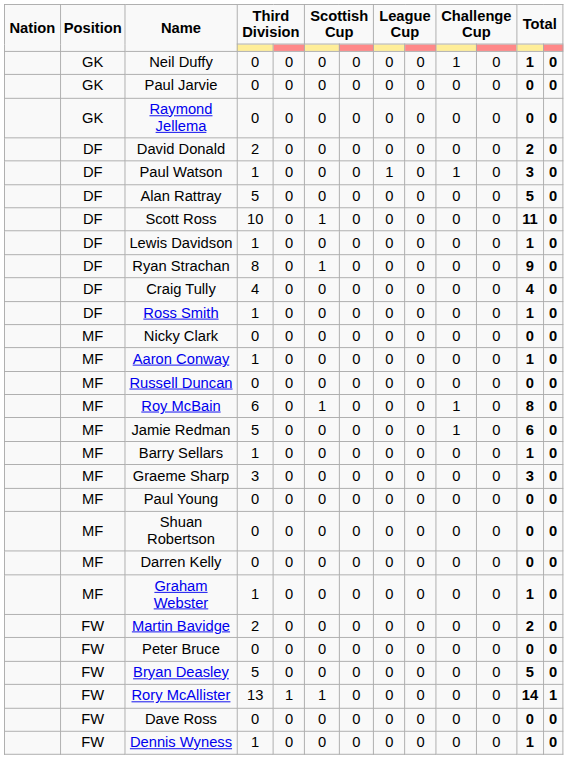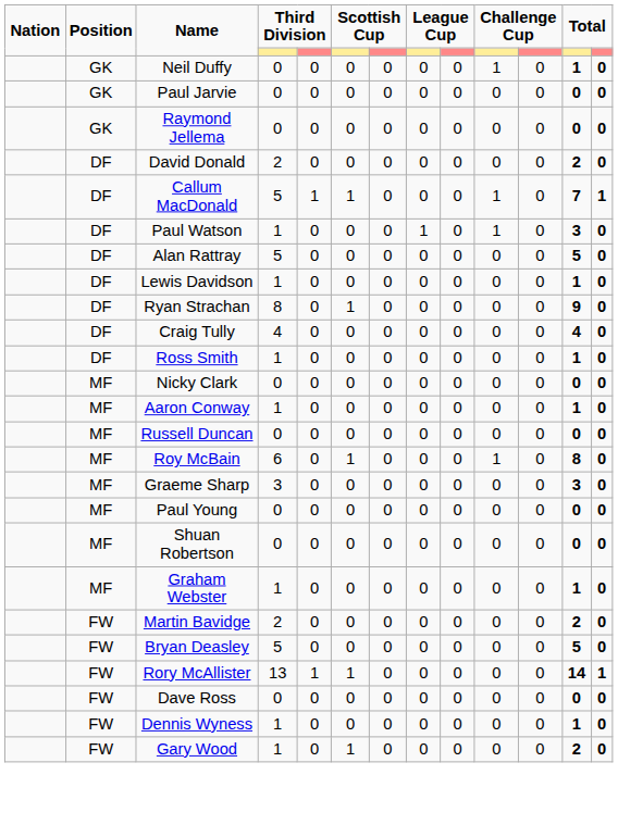 <table class="wikitable" style="text-align:center;">
 <tr style="text-align:center;">
 <td rowspan="2"  style="width:10%; "><strong>Nation</strong></td>
 <td rowspan="2"  style="width:10%; "><strong>Position</strong></td>
 <td rowspan="2"  style="width:20%; "><strong>Name</strong></td>
 <td colspan="2"><strong>Third Division</strong></td>
 <td colspan="2"><strong>Scottish Cup</strong></td>
 <td colspan="2"><strong>League Cup</strong></td>
 <td colspan="2"><strong>Challenge Cup</strong></td>
 <td colspan="2"><strong>Total </strong></td>
 </tr>
 <tr>
 <th style="width:60px; background:#fe9;"></th>
 <th style="width:60px; background:#ff8888;"></th>
 <th style="width:60px; background:#fe9;"></th>
 <th style="width:60px; background:#ff8888;"></th>
 <th style="width:60px; background:#fe9;"></th>
 <th style="width:60px; background:#ff8888;"></th>
 <th style="width:60px; background:#fe9;"></th>
 <th style="width:60px; background:#ff8888;"></th>
 <th style="width:60px; background:#fe9;"></th>
 <th style="width:60px; background:#ff8888;"></th>
 </tr>
 <tr>
 <td></td>
 <td>GK</td>
 <td>Neil Duffy</td>
 <td>0</td>
 <td>0</td>
 <td>0</td>
 <td>0</td>
 <td>0</td>
 <td>0</td>
 <td>1</td>
 <td>0</td>
 <td><strong>1</strong></td>
 <td><strong>0</strong></td>
 </tr>
 <tr>
 <td></td>
 <td>GK</td>
 <td>Paul Jarvie</td>
 <td>0</td>
 <td>0</td>
 <td>0</td>
 <td>0</td>
 <td>0</td>
 <td>0</td>
 <td>0</td>
 <td>0</td>
 <td><strong>0</strong></td>
 <td><strong>0</strong></td>
 </tr>
 <tr>
 <td></td>
 <td>GK</td>
 <td><a href='#'>Raymond Jellema</a></td>
 <td>0</td>
 <td>0</td>
 <td>0</td>
 <td>0</td>
 <td>0</td>
 <td>0</td>
 <td>0</td>
 <td>0</td>
 <td><strong>0</strong></td>
 <td><strong>0</strong></td>
 </tr>
 <tr>
 <td></td>
 <td>DF</td>
 <td>David Donald</td>
 <td>2</td>
 <td>0</td>
 <td>0</td>
 <td>0</td>
 <td>0</td>
 <td>0</td>
 <td>0</td>
 <td>0</td>
 <td><strong>2</strong></td>
 <td><strong>0</strong></td>
 </tr>
 <tr>
 <td></td>
 <td>DF</td>
+<td><a href='#'>Callum MacDonald</a></td>
+<td>5</td>
+<td>1</td>
+<td>1</td>
+<td>0</td>
+<td>0</td>
+<td>0</td>
+<td>1</td>
+<td>0</td>
+<td><strong>7</strong></td>
+<td><strong>1</strong></td>
+</tr>
+<tr>
+<td></td>
+<td>DF</td>
 <td>Paul Watson</td>
 <td>1</td>
 <td>0</td>
 <td>0</td>
 <td>0</td>
 <td>1</td>
 <td>0</td>
 <td>1</td>
 <td>0</td>
 <td><strong>3</strong></td>
 <td><strong>0</strong></td>
 </tr>
 <tr>
 <td></td>
 <td>DF</td>
 <td>Alan Rattray</td>
 <td>5</td>
 <td>0</td>
 <td>0</td>
 <td>0</td>
 <td>0</td>
 <td>0</td>
 <td>0</td>
 <td>0</td>
 <td><strong>5</strong></td>
-<td><strong>0</strong></td>
-</tr>
-<tr>
-<td></td>
-<td>DF</td>
-<td>Scott Ross</td>
-<td>10</td>
-<td>0</td>
-<td>1</td>
-<td>0</td>
-<td>0</td>
-<td>0</td>
-<td>0</td>
-<td>0</td>
-<td><strong>11</strong></td>
 <td><strong>0</strong></td>
 </tr>
 <tr>
 <td></td>
 <td>DF</td>
 <td>Lewis Davidson</td>
 <td>1</td>
 <td>0</td>
 <td>0</td>
 <td>0</td>
 <td>0</td>
 <td>0</td>
 <td>0</td>
 <td>0</td>
 <td><strong>1</strong></td>
 <td><strong>0</strong></td>
 </tr>
 <tr>
 <td></td>
 <td>DF</td>
 <td>Ryan Strachan</td>
 <td>8</td>
 <td>0</td>
 <td>1</td>
 <td>0</td>
 <td>0</td>
 <td>0</td>
 <td>0</td>
 <td>0</td>
 <td><strong>9</strong></td>
 <td><strong>0</strong></td>
 </tr>
 <tr>
 <td></td>
 <td>DF</td>
 <td>Craig Tully</td>
 <td>4</td>
 <td>0</td>
 <td>0</td>
 <td>0</td>
 <td>0</td>
 <td>0</td>
 <td>0</td>
 <td>0</td>
 <td><strong>4</strong></td>
 <td><strong>0</strong></td>
 </tr>
 <tr>
 <td></td>
 <td>DF</td>
 <td><a href='#'>Ross Smith</a></td>
 <td>1</td>
 <td>0</td>
 <td>0</td>
 <td>0</td>
 <td>0</td>
 <td>0</td>
 <td>0</td>
 <td>0</td>
 <td><strong>1</strong></td>
 <td><strong>0</strong></td>
 </tr>
 <tr>
 <td></td>
 <td>MF</td>
 <td>Nicky Clark</td>
 <td>0</td>
 <td>0</td>
 <td>0</td>
 <td>0</td>
 <td>0</td>
 <td>0</td>
 <td>0</td>
 <td>0</td>
 <td><strong>0</strong></td>
 <td><strong>0</strong></td>
 </tr>
 <tr>
 <td></td>
 <td>MF</td>
 <td><a href='#'>Aaron Conway</a></td>
 <td>1</td>
 <td>0</td>
 <td>0</td>
 <td>0</td>
 <td>0</td>
 <td>0</td>
 <td>0</td>
 <td>0</td>
 <td><strong>1</strong></td>
 <td><strong>0</strong></td>
 </tr>
 <tr>
 <td></td>
 <td>MF</td>
 <td><a href='#'>Russell Duncan</a></td>
 <td>0</td>
 <td>0</td>
 <td>0</td>
 <td>0</td>
 <td>0</td>
 <td>0</td>
 <td>0</td>
 <td>0</td>
 <td><strong>0</strong></td>
 <td><strong>0</strong></td>
 </tr>
 <tr>
 <td></td>
 <td>MF</td>
 <td><a href='#'>Roy McBain</a></td>
 <td>6</td>
 <td>0</td>
 <td>1</td>
 <td>0</td>
 <td>0</td>
 <td>0</td>
 <td>1</td>
 <td>0</td>
 <td><strong>8</strong></td>
 <td><strong>0</strong></td>
 </tr>
 <tr>
 <td></td>
 <td>MF</td>
-<td>Jamie Redman</td>
-<td>5</td>
-<td>0</td>
-<td>0</td>
-<td>0</td>
-<td>0</td>
-<td>0</td>
-<td>1</td>
-<td>0</td>
-<td><strong>6</strong></td>
-<td><strong>0</strong></td>
-</tr>
-<tr>
-<td></td>
-<td>MF</td>
-<td>Barry Sellars</td>
-<td>1</td>
-<td>0</td>
-<td>0</td>
-<td>0</td>
-<td>0</td>
-<td>0</td>
-<td>0</td>
-<td>0</td>
-<td><strong>1</strong></td>
-<td><strong>0</strong></td>
-</tr>
-<tr>
-<td></td>
-<td>MF</td>
 <td>Graeme Sharp</td>
 <td>3</td>
 <td>0</td>
 <td>0</td>
 <td>0</td>
 <td>0</td>
 <td>0</td>
 <td>0</td>
 <td>0</td>
 <td><strong>3</strong></td>
 <td><strong>0</strong></td>
 </tr>
 <tr>
 <td></td>
 <td>MF</td>
 <td>Paul Young</td>
 <td>0</td>
 <td>0</td>
 <td>0</td>
 <td>0</td>
 <td>0</td>
 <td>0</td>
 <td>0</td>
 <td>0</td>
 <td><strong>0</strong></td>
 <td><strong>0</strong></td>
 </tr>
 <tr>
 <td></td>
 <td>MF</td>
 <td>Shuan Robertson</td>
 <td>0</td>
 <td>0</td>
 <td>0</td>
 <td>0</td>
 <td>0</td>
 <td>0</td>
 <td>0</td>
 <td>0</td>
 <td><strong>0</strong></td>
 <td><strong>0</strong></td>
 </tr>
 <tr>
 <td></td>
 <td>MF</td>
-<td>Darren Kelly</td>
-<td>0</td>
-<td>0</td>
-<td>0</td>
-<td>0</td>
-<td>0</td>
-<td>0</td>
-<td>0</td>
-<td>0</td>
-<td><strong>0</strong></td>
-<td><strong>0</strong></td>
-</tr>
-<tr>
-<td></td>
-<td>MF</td>
 <td><a href='#'>Graham Webster</a></td>
 <td>1</td>
 <td>0</td>
 <td>0</td>
 <td>0</td>
 <td>0</td>
 <td>0</td>
 <td>0</td>
 <td>0</td>
 <td><strong>1</strong></td>
 <td><strong>0</strong></td>
 </tr>
 <tr>
 <td></td>
 <td>FW</td>
 <td><a href='#'>Martin Bavidge</a></td>
 <td>2</td>
 <td>0</td>
 <td>0</td>
 <td>0</td>
 <td>0</td>
 <td>0</td>
 <td>0</td>
 <td>0</td>
 <td><strong>2</strong></td>
-<td><strong>0</strong></td>
-</tr>
-<tr>
-<td></td>
-<td>FW</td>
-<td>Peter Bruce</td>
-<td>0</td>
-<td>0</td>
-<td>0</td>
-<td>0</td>
-<td>0</td>
-<td>0</td>
-<td>0</td>
-<td>0</td>
-<td><strong>0</strong></td>
 <td><strong>0</strong></td>
 </tr>
 <tr>
 <td></td>
 <td>FW</td>
 <td><a href='#'>Bryan Deasley</a></td>
 <td>5</td>
 <td>0</td>
 <td>0</td>
 <td>0</td>
 <td>0</td>
 <td>0</td>
 <td>0</td>
 <td>0</td>
 <td><strong>5</strong></td>
 <td><strong>0</strong></td>
 </tr>
 <tr>
 <td></td>
 <td>FW</td>
 <td><a href='#'>Rory McAllister</a></td>
 <td>13</td>
 <td>1</td>
 <td>1</td>
 <td>0</td>
 <td>0</td>
 <td>0</td>
 <td>0</td>
 <td>0</td>
 <td><strong>14</strong></td>
 <td><strong>1</strong></td>
 </tr>
 <tr>
 <td></td>
 <td>FW</td>
 <td>Dave Ross</td>
 <td>0</td>
 <td>0</td>
 <td>0</td>
 <td>0</td>
 <td>0</td>
 <td>0</td>
 <td>0</td>
 <td>0</td>
 <td><strong>0</strong></td>
 <td><strong>0</strong></td>
 </tr>
 <tr>
 <td></td>
 <td>FW</td>
 <td><a href='#'>Dennis Wyness</a></td>
 <td>1</td>
 <td>0</td>
 <td>0</td>
 <td>0</td>
 <td>0</td>
 <td>0</td>
 <td>0</td>
 <td>0</td>
 <td><strong>1</strong></td>
 <td><strong>0</strong></td>
 </tr>
+<tr>
+<td></td>
+<td>FW</td>
+<td><a href='#'>Gary Wood</a></td>
+<td>1</td>
+<td>0</td>
+<td>1</td>
+<td>0</td>
+<td>0</td>
+<td>0</td>
+<td>0</td>
+<td>0</td>
+<td><strong>2</strong></td>
+<td><strong>0</strong></td>
+</tr>
 </table>
